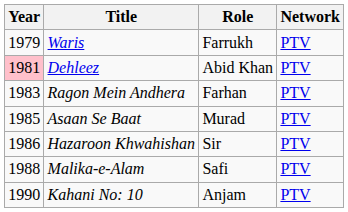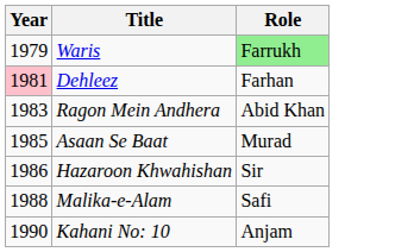 <table class="wikitable sortable plainrowheaders">
 <tr style="text-align:center;">
 <th scope="col">Year</th>
 <th scope="col">Title</th>
 <th scope="col">Role</th>
-<th scope="col">Network</th>
 </tr>
 <tr>
 <td>1979</td>
 <td><em><a href='#'>Waris</a></em></td>
-<td>Farrukh</td>
-<td><a href='#'>PTV</a></td>
+<td style="background: lightgreen;">Farrukh</td>
 </tr>
 <tr>
 <td style="background: pink;">1981</td>
 <td><em><a href='#'>Dehleez</a></em></td>
-<td>Abid Khan</td>
-<td><a href='#'>PTV</a></td>
+<td>Farhan</td>
 </tr>
 <tr>
 <td>1983</td>
 <td><em>Ragon Mein Andhera</em></td>
-<td>Farhan</td>
-<td><a href='#'>PTV</a></td>
+<td>Abid Khan</td>
 </tr>
 <tr>
 <td>1985</td>
 <td><em>Asaan Se Baat</em></td>
 <td>Murad</td>
-<td><a href='#'>PTV</a></td>
 </tr>
 <tr>
 <td>1986</td>
 <td><em>Hazaroon Khwahishan</em></td>
 <td>Sir</td>
-<td><a href='#'>PTV</a></td>
 </tr>
 <tr>
 <td>1988</td>
 <td><em>Malika-e-Alam</em></td>
 <td>Safi</td>
-<td><a href='#'>PTV</a></td>
 </tr>
 <tr>
 <td>1990</td>
 <td><em>Kahani No: 10</em></td>
 <td>Anjam</td>
-<td><a href='#'>PTV</a></td>
 </tr>
 </table>
